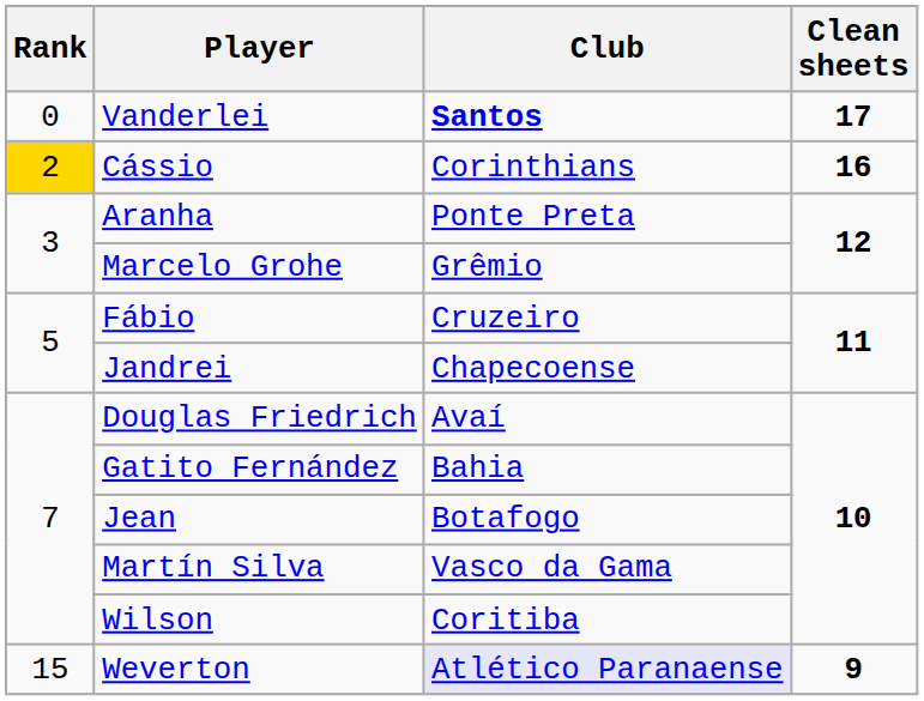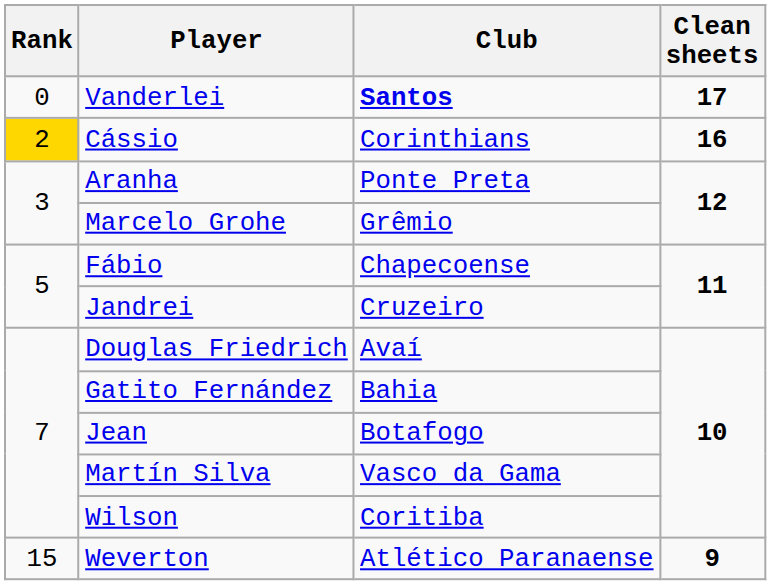 <table class="wikitable" style="text-align:center">
 <tr>
 <th>Rank</th>
 <th>Player</th>
 <th>Club</th>
 <th>Clean<br>sheets</th>
 </tr>
 <tr>
 <td rowspan="1">0</td>
 <td align="left"> <a href='#'>Vanderlei</a></td>
 <td align="left"><strong><a href='#'>Santos</a></strong></td>
 <td rowspan="1"><strong>17</strong></td>
 </tr>
 <tr>
 <td rowspan="1" style="background: gold;">2</td>
 <td align="left"> <a href='#'>Cássio</a></td>
 <td align="left"><a href='#'>Corinthians</a></td>
 <td rowspan="1"><strong>16</strong></td>
 </tr>
 <tr>
 <td rowspan="2">3</td>
 <td align="left"> <a href='#'>Aranha</a></td>
 <td align="left"><a href='#'>Ponte Preta</a></td>
 <td rowspan="2"><strong>12</strong></td>
 </tr>
 <tr>
 <td align="left"> <a href='#'>Marcelo Grohe</a></td>
 <td align="left"><a href='#'>Grêmio</a></td>
 </tr>
 <tr>
 <td rowspan="2">5</td>
 <td align="left"> <a href='#'>Fábio</a></td>
-<td align="left"><a href='#'>Cruzeiro</a></td>
+<td align="left"><a href='#'>Chapecoense</a></td>
 <td rowspan="2"><strong>11</strong></td>
 </tr>
 <tr>
 <td align="left"> <a href='#'>Jandrei</a></td>
-<td align="left"><a href='#'>Chapecoense</a></td>
+<td align="left"><a href='#'>Cruzeiro</a></td>
 </tr>
 <tr>
 <td rowspan="5">7</td>
 <td align="left"> <a href='#'>Douglas Friedrich</a></td>
 <td align="left"><a href='#'>Avaí</a></td>
 <td rowspan="5"><strong>10</strong></td>
 </tr>
 <tr>
 <td align="left"> <a href='#'>Gatito Fernández</a></td>
 <td align="left"><a href='#'>Bahia</a></td>
 </tr>
 <tr>
 <td align="left"> <a href='#'>Jean</a></td>
 <td align="left"><a href='#'>Botafogo</a></td>
 </tr>
 <tr>
 <td align="left"> <a href='#'>Martín Silva</a></td>
 <td align="left"><a href='#'>Vasco da Gama</a></td>
 </tr>
 <tr>
 <td align="left"> <a href='#'>Wilson</a></td>
 <td align="left"><a href='#'>Coritiba</a></td>
 </tr>
 <tr>
 <td rowspan="1">15</td>
 <td align="left"> <a href='#'>Weverton</a></td>
-<td align="left" style="background: lavender;"><a href='#'>Atlético Paranaense</a></td>
+<td align="left"><a href='#'>Atlético Paranaense</a></td>
 <td rowspan="1"><strong>9</strong></td>
 </tr>
 </table>
